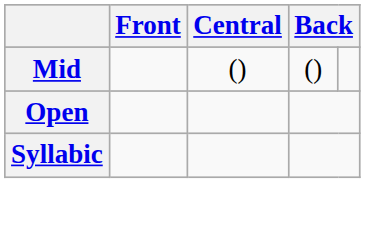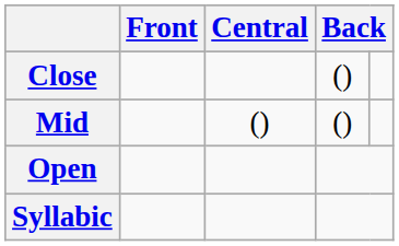 <table class="wikitable" style="text-align:center">
 <tr>
 <th></th>
 <th><a href='#'>Front</a></th>
 <th><a href='#'>Central</a></th>
 <th colspan="2"><a href='#'>Back</a></th>
+</tr>
+<tr align="center">
+<th><a href='#'>Close</a></th>
+<td></td>
+<td></td>
+<td>()</td>
+<td></td>
 </tr>
 <tr align="center">
 <th><a href='#'>Mid</a></th>
 <td></td>
 <td>()</td>
 <td>()</td>
 <td></td>
 </tr>
 <tr align="center">
 <th><a href='#'>Open</a></th>
 <td></td>
 <td></td>
 <td colspan="2"></td>
 </tr>
 <tr>
 <th><a href='#'>Syllabic</a></th>
 <td></td>
 <td></td>
 <td colspan="2"></td>
 </tr>
 </table>
